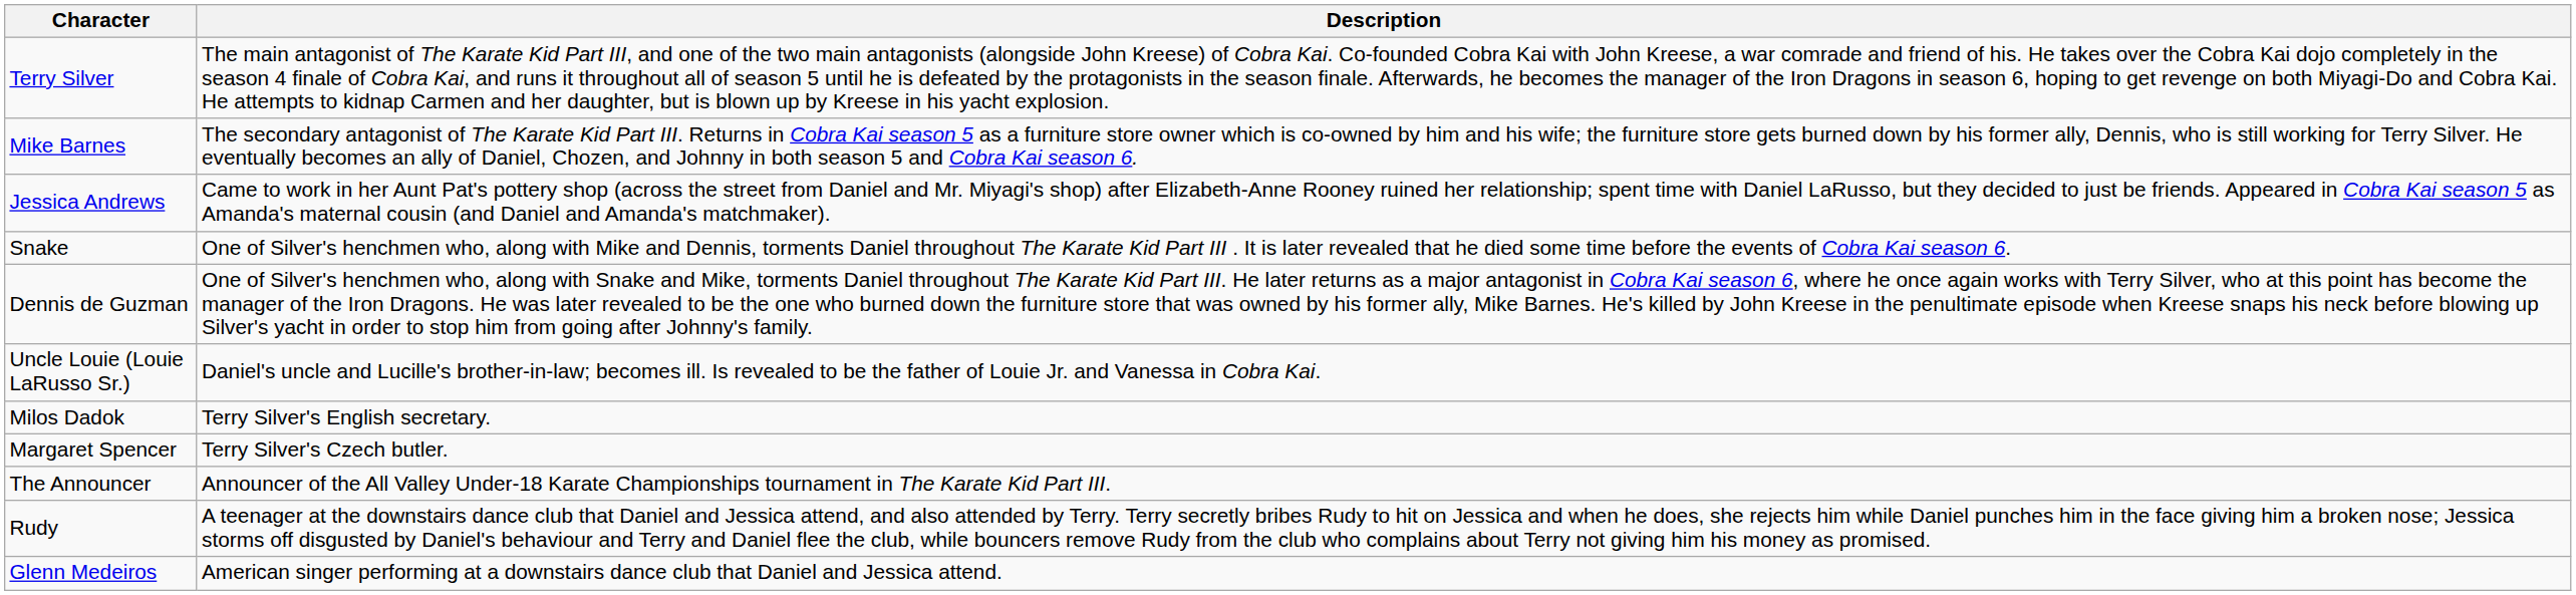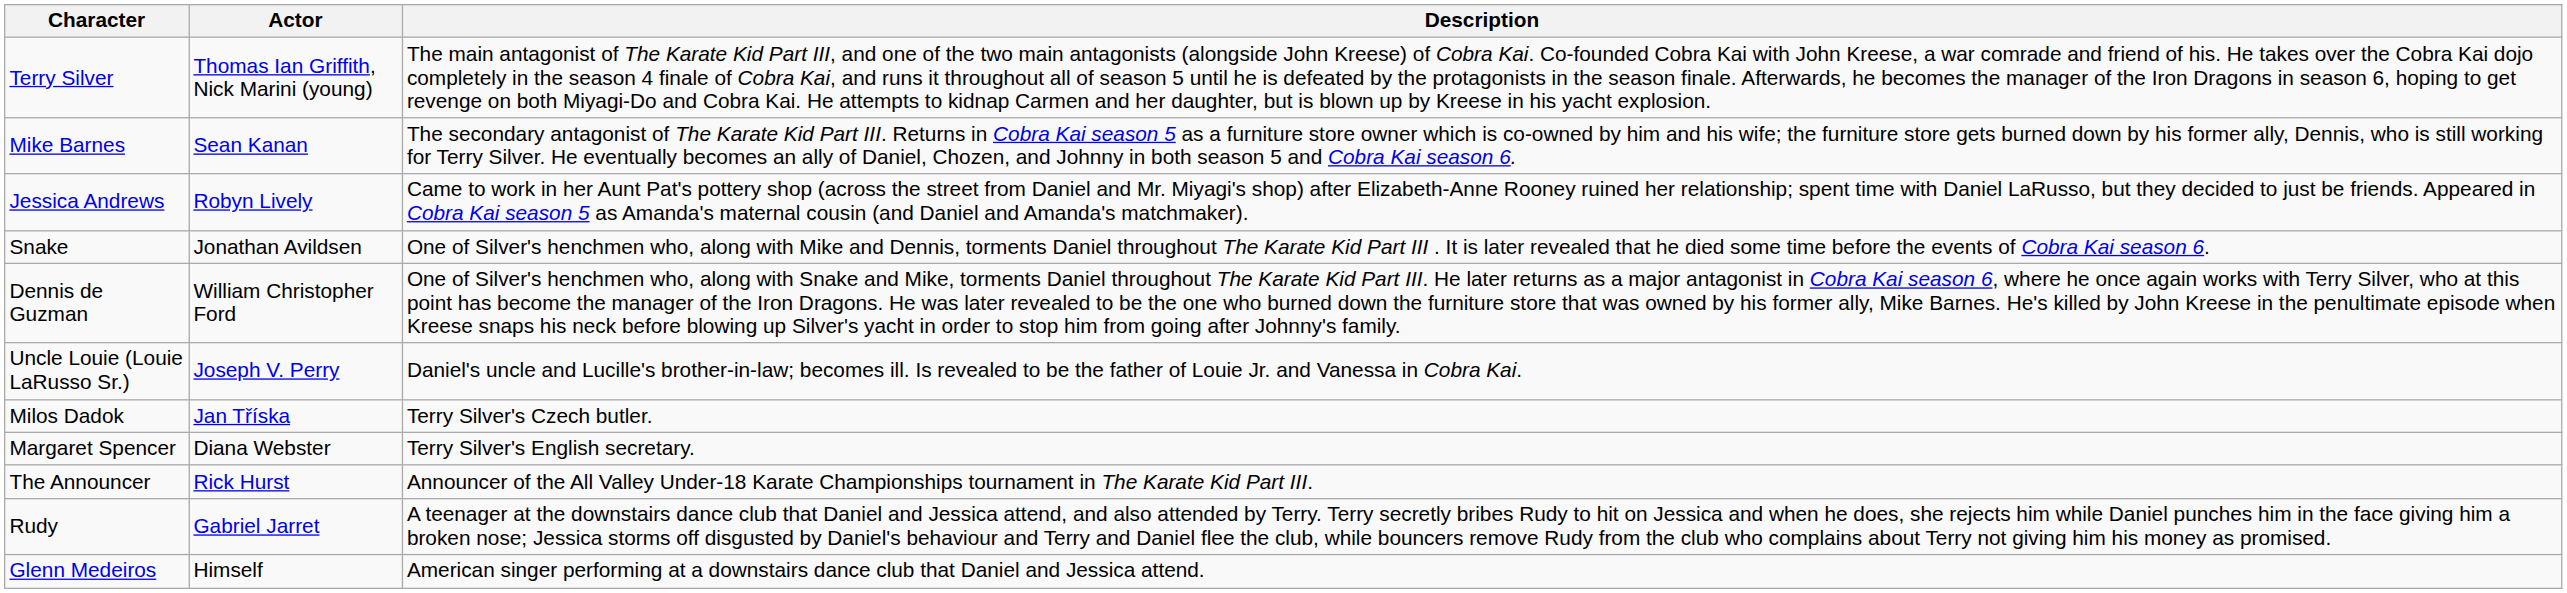 <table class="wikitable">
 <tr>
 <th>Character</th>
+<th>Actor</th>
 <th>Description</th>
 </tr>
 <tr>
 <td><a href='#'>Terry Silver</a></td>
+<td><a href='#'>Thomas Ian Griffith</a>, Nick Marini (young)</td>
 <td>The main antagonist of <em>The Karate Kid Part III</em>, and one of the two main antagonists (alongside John Kreese) of <em>Cobra Kai</em>. Co-founded Cobra Kai with John Kreese, a war comrade and friend of his. He takes over the Cobra Kai dojo completely in the season 4 finale of <em>Cobra Kai</em>, and runs it throughout all of season 5 until he is defeated by the protagonists in the season finale. Afterwards, he becomes the manager of the Iron Dragons in season 6, hoping to get revenge on both Miyagi-Do and Cobra Kai. He attempts to kidnap Carmen and her daughter, but is blown up by Kreese in his yacht explosion.</td>
 </tr>
 <tr>
 <td><a href='#'>Mike Barnes</a></td>
+<td><a href='#'>Sean Kanan</a></td>
 <td>The secondary antagonist of <em>The Karate Kid Part III</em>. Returns in <em><a href='#'>Cobra Kai season 5</a></em> as a furniture store owner which is co-owned by him and his wife; the furniture store gets burned down by his former ally, Dennis, who is still working for Terry Silver. He eventually becomes an ally of Daniel, Chozen, and Johnny in both season 5 and <em><a href='#'>Cobra Kai season 6</a>.</em></td>
 </tr>
 <tr>
 <td><a href='#'>Jessica Andrews</a></td>
+<td><a href='#'>Robyn Lively</a></td>
 <td>Came to work in her Aunt Pat's pottery shop (across the street from Daniel and Mr. Miyagi's shop) after Elizabeth-Anne Rooney ruined her relationship; spent time with Daniel LaRusso, but they decided to just be friends. Appeared in <em><a href='#'>Cobra Kai season 5</a></em> as Amanda's maternal cousin (and Daniel and Amanda's matchmaker).</td>
 </tr>
 <tr>
 <td>Snake</td>
+<td>Jonathan Avildsen</td>
 <td>One of Silver's henchmen who, along with Mike and Dennis, torments Daniel throughout <em>The Karate Kid Part III</em> . It is later revealed that he died some time before the events of <em><a href='#'>Cobra Kai season 6</a></em>.</td>
 </tr>
 <tr>
 <td>Dennis de Guzman</td>
+<td>William Christopher Ford</td>
 <td>One of Silver's henchmen who, along with Snake and Mike, torments Daniel throughout <em>The Karate Kid Part III</em>. He later returns as a major antagonist in <em><a href='#'>Cobra Kai season 6</a></em>, where he once again works with Terry Silver, who at this point has become the manager of the Iron Dragons. He was later revealed to be the one who burned down the furniture store that was owned by his former ally, Mike Barnes. He's killed by John Kreese in the penultimate episode when Kreese snaps his neck before blowing up Silver's yacht in order to stop him from going after Johnny's family.</td>
 </tr>
 <tr>
 <td>Uncle Louie (Louie LaRusso Sr.)</td>
+<td><a href='#'>Joseph V. Perry</a></td>
 <td>Daniel's uncle and Lucille's brother-in-law; becomes ill. Is revealed to be the father of Louie Jr. and Vanessa in <em>Cobra Kai</em>.</td>
 </tr>
 <tr>
 <td>Milos Dadok</td>
+<td><a href='#'>Jan Tříska</a></td>
+<td>Terry Silver's Czech butler.</td>
+</tr>
+<tr>
+<td>Margaret Spencer</td>
+<td>Diana Webster</td>
 <td>Terry Silver's English secretary.</td>
 </tr>
 <tr>
-<td>Margaret Spencer</td>
-<td>Terry Silver's Czech butler.</td>
-</tr>
-<tr>
 <td>The Announcer</td>
+<td><a href='#'>Rick Hurst</a></td>
 <td>Announcer of the All Valley Under-18 Karate Championships tournament in <em>The Karate Kid Part III</em>.</td>
 </tr>
 <tr>
 <td>Rudy</td>
+<td><a href='#'>Gabriel Jarret</a></td>
 <td>A teenager at the downstairs dance club that Daniel and Jessica attend, and also attended by Terry. Terry secretly bribes Rudy to hit on Jessica and when he does, she rejects him while Daniel punches him in the face giving him a broken nose; Jessica storms off disgusted by Daniel's behaviour and Terry and Daniel flee the club, while bouncers remove Rudy from the club who complains about Terry not giving him his money as promised.</td>
 </tr>
 <tr>
 <td><a href='#'>Glenn Medeiros</a></td>
+<td>Himself</td>
 <td>American singer performing at a downstairs dance club that Daniel and Jessica attend.</td>
 </tr>
 </table>
